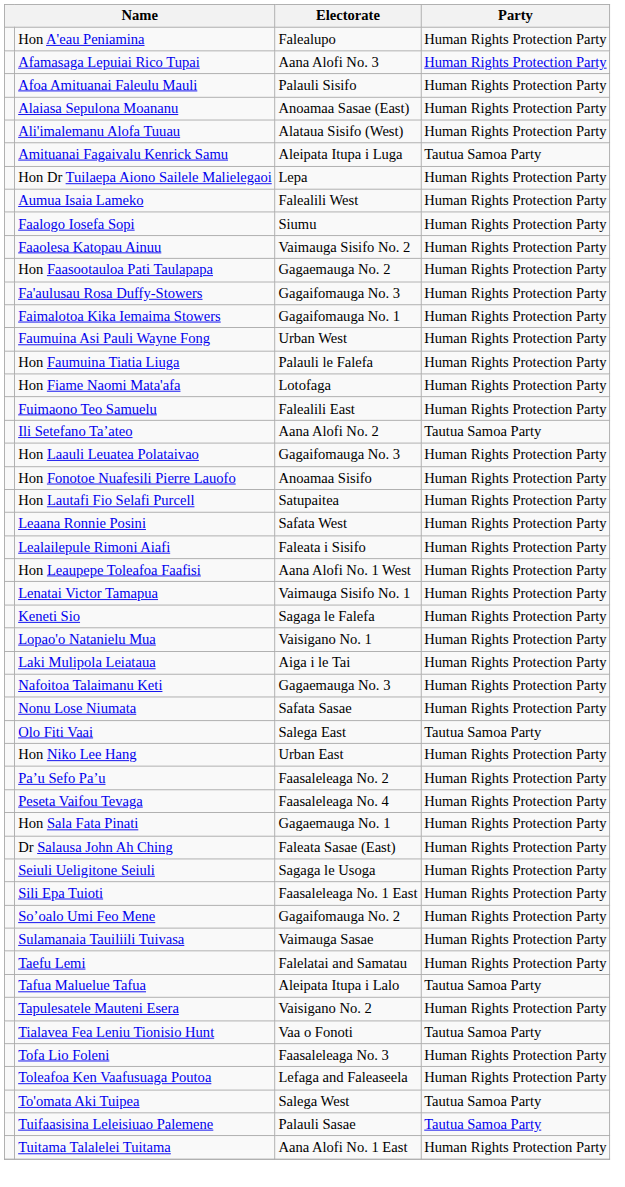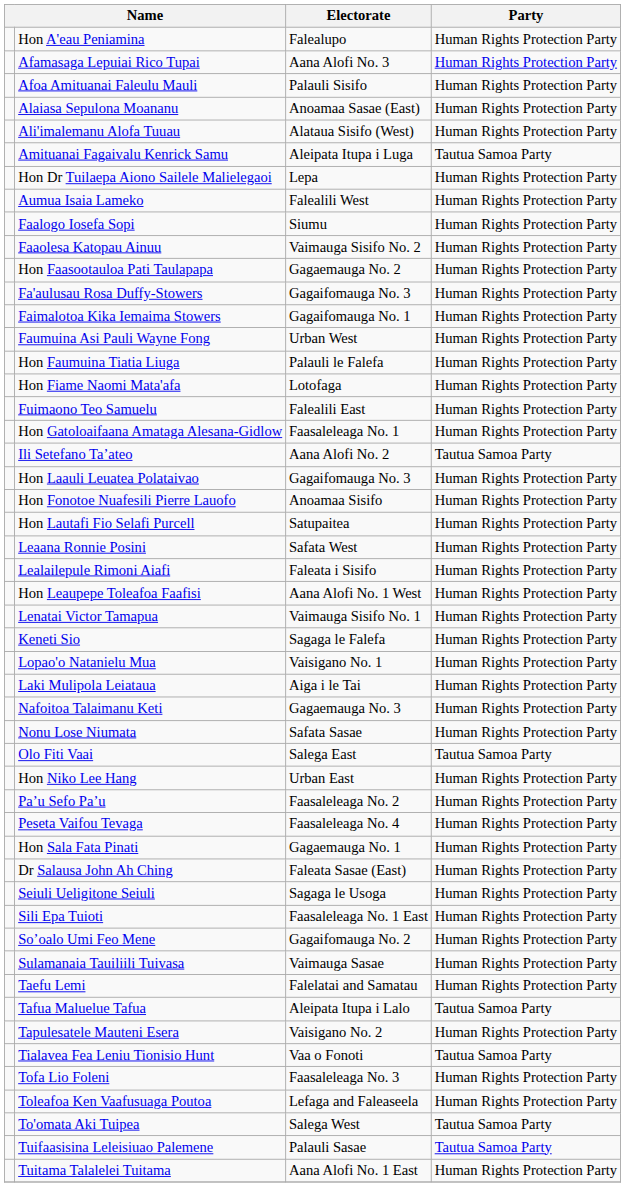 <table class="wikitable sortable">
 <tr>
 <th colspan=2>Name</th>
 <th>Electorate</th>
 <th>Party</th>
 </tr>
 <tr>
 <td bgcolor=> </td>
 <td>Hon <a href='#'>A'eau Peniamina</a></td>
 <td>Falealupo</td>
 <td>Human Rights Protection Party</td>
 </tr>
 <tr>
 <td bgcolor=> </td>
 <td><a href='#'>Afamasaga Lepuiai Rico Tupai</a></td>
 <td>Aana Alofi No. 3</td>
 <td><a href='#'>Human Rights Protection Party</a></td>
 </tr>
 <tr>
 <td bgcolor=> </td>
 <td><a href='#'>Afoa Amituanai Faleulu Mauli</a></td>
 <td>Palauli Sisifo</td>
 <td>Human Rights Protection Party</td>
 </tr>
 <tr>
 <td bgcolor=> </td>
 <td><a href='#'>Alaiasa Sepulona Moananu</a></td>
 <td>Anoamaa Sasae (East)</td>
 <td>Human Rights Protection Party</td>
 </tr>
 <tr>
 <td bgcolor=> </td>
 <td><a href='#'>Ali'imalemanu Alofa Tuuau</a></td>
 <td>Alataua Sisifo (West)</td>
 <td>Human Rights Protection Party</td>
 </tr>
 <tr>
 <td bgcolor=> </td>
 <td><a href='#'>Amituanai Fagaivalu Kenrick Samu</a></td>
 <td>Aleipata Itupa i Luga</td>
 <td>Tautua Samoa Party</td>
 </tr>
 <tr>
 <td bgcolor=> </td>
 <td>Hon Dr <a href='#'>Tuilaepa Aiono Sailele Malielegaoi</a></td>
 <td>Lepa</td>
 <td>Human Rights Protection Party</td>
 </tr>
 <tr>
 <td bgcolor=> </td>
 <td><a href='#'>Aumua Isaia Lameko</a></td>
 <td>Falealili West</td>
 <td>Human Rights Protection Party</td>
 </tr>
 <tr>
 <td bgcolor=> </td>
 <td><a href='#'>Faalogo Iosefa Sopi</a></td>
 <td>Siumu</td>
 <td>Human Rights Protection Party</td>
 </tr>
 <tr>
 <td bgcolor=> </td>
 <td><a href='#'>Faaolesa Katopau Ainuu</a></td>
 <td>Vaimauga Sisifo No. 2</td>
 <td>Human Rights Protection Party</td>
 </tr>
 <tr>
 <td bgcolor=> </td>
 <td>Hon <a href='#'>Faasootauloa Pati Taulapapa</a></td>
 <td>Gagaemauga No. 2</td>
 <td>Human Rights Protection Party</td>
 </tr>
 <tr>
 <td bgcolor=> </td>
 <td><a href='#'>Fa'aulusau Rosa Duffy-Stowers</a></td>
 <td>Gagaifomauga No. 3</td>
 <td>Human Rights Protection Party</td>
 </tr>
 <tr>
 <td bgcolor=> </td>
 <td><a href='#'>Faimalotoa Kika Iemaima Stowers</a></td>
 <td>Gagaifomauga No. 1</td>
 <td>Human Rights Protection Party</td>
 </tr>
 <tr>
 <td bgcolor=> </td>
 <td><a href='#'>Faumuina Asi Pauli Wayne Fong</a></td>
 <td>Urban West</td>
 <td>Human Rights Protection Party</td>
 </tr>
 <tr>
 <td bgcolor=> </td>
 <td>Hon <a href='#'>Faumuina Tiatia Liuga</a></td>
 <td>Palauli le Falefa</td>
 <td>Human Rights Protection Party</td>
 </tr>
 <tr>
 <td bgcolor=> </td>
 <td>Hon <a href='#'>Fiame Naomi Mata'afa</a></td>
 <td>Lotofaga</td>
 <td>Human Rights Protection Party</td>
 </tr>
 <tr>
 <td bgcolor=> </td>
 <td><a href='#'>Fuimaono Teo Samuelu</a></td>
 <td>Falealili East</td>
+<td>Human Rights Protection Party</td>
+</tr>
+<tr>
+<td bgcolor=> </td>
+<td>Hon <a href='#'>Gatoloaifaana Amataga Alesana-Gidlow</a></td>
+<td>Faasaleleaga No. 1</td>
 <td>Human Rights Protection Party</td>
 </tr>
 <tr>
 <td bgcolor=> </td>
 <td><a href='#'>Ili Setefano Ta’ateo</a></td>
 <td>Aana Alofi No. 2</td>
 <td>Tautua Samoa Party</td>
 </tr>
 <tr>
 <td bgcolor=> </td>
 <td>Hon <a href='#'>Laauli Leuatea Polataivao</a></td>
 <td>Gagaifomauga No. 3</td>
 <td>Human Rights Protection Party</td>
 </tr>
 <tr>
 <td bgcolor=> </td>
 <td>Hon <a href='#'>Fonotoe Nuafesili Pierre Lauofo</a></td>
 <td>Anoamaa Sisifo</td>
 <td>Human Rights Protection Party</td>
 </tr>
 <tr>
 <td bgcolor=> </td>
 <td>Hon <a href='#'>Lautafi Fio Selafi Purcell</a></td>
 <td>Satupaitea</td>
 <td>Human Rights Protection Party</td>
 </tr>
 <tr>
 <td bgcolor=> </td>
 <td><a href='#'>Leaana Ronnie Posini</a></td>
 <td>Safata West</td>
 <td>Human Rights Protection Party</td>
 </tr>
 <tr>
 <td bgcolor=> </td>
 <td><a href='#'>Lealailepule Rimoni Aiafi</a></td>
 <td>Faleata i Sisifo</td>
 <td>Human Rights Protection Party</td>
 </tr>
 <tr>
 <td bgcolor=> </td>
 <td>Hon <a href='#'>Leaupepe Toleafoa Faafisi</a></td>
 <td>Aana Alofi No. 1 West</td>
 <td>Human Rights Protection Party</td>
 </tr>
 <tr>
 <td bgcolor=> </td>
 <td><a href='#'>Lenatai Victor Tamapua</a></td>
 <td>Vaimauga Sisifo No. 1</td>
 <td>Human Rights Protection Party</td>
 </tr>
 <tr>
 <td bgcolor=> </td>
 <td><a href='#'>Keneti Sio</a></td>
 <td>Sagaga le Falefa</td>
 <td>Human Rights Protection Party</td>
 </tr>
 <tr>
 <td bgcolor=> </td>
 <td><a href='#'>Lopao'o Natanielu Mua</a></td>
 <td>Vaisigano No. 1</td>
 <td>Human Rights Protection Party</td>
 </tr>
 <tr>
 <td bgcolor=> </td>
 <td><a href='#'>Laki Mulipola Leiataua</a></td>
 <td>Aiga i le Tai</td>
 <td>Human Rights Protection Party</td>
 </tr>
 <tr>
 <td bgcolor=> </td>
 <td><a href='#'>Nafoitoa Talaimanu Keti</a></td>
 <td>Gagaemauga No. 3</td>
 <td>Human Rights Protection Party</td>
 </tr>
 <tr>
 <td bgcolor=> </td>
 <td><a href='#'>Nonu Lose Niumata</a></td>
 <td>Safata Sasae</td>
 <td>Human Rights Protection Party</td>
 </tr>
 <tr>
 <td bgcolor=> </td>
 <td><a href='#'>Olo Fiti Vaai</a></td>
 <td>Salega East</td>
 <td>Tautua Samoa Party</td>
 </tr>
 <tr>
 <td bgcolor=> </td>
 <td>Hon <a href='#'>Niko Lee Hang</a></td>
 <td>Urban East</td>
 <td>Human Rights Protection Party</td>
 </tr>
 <tr>
 <td bgcolor=> </td>
 <td><a href='#'>Pa’u Sefo Pa’u</a></td>
 <td>Faasaleleaga No. 2</td>
 <td>Human Rights Protection Party</td>
 </tr>
 <tr>
 <td bgcolor=> </td>
 <td><a href='#'>Peseta Vaifou Tevaga</a></td>
 <td>Faasaleleaga No. 4</td>
 <td>Human Rights Protection Party</td>
 </tr>
 <tr>
 <td bgcolor=> </td>
 <td>Hon <a href='#'>Sala Fata Pinati</a></td>
 <td>Gagaemauga No. 1</td>
 <td>Human Rights Protection Party</td>
 </tr>
 <tr>
 <td bgcolor=> </td>
 <td>Dr <a href='#'>Salausa John Ah Ching</a></td>
 <td>Faleata Sasae (East)</td>
 <td>Human Rights Protection Party</td>
 </tr>
 <tr>
 <td bgcolor=> </td>
 <td><a href='#'>Seiuli Ueligitone Seiuli</a></td>
 <td>Sagaga le Usoga</td>
 <td>Human Rights Protection Party</td>
 </tr>
 <tr>
 <td bgcolor=> </td>
 <td><a href='#'>Sili Epa Tuioti</a></td>
 <td>Faasaleleaga No. 1 East</td>
 <td>Human Rights Protection Party</td>
 </tr>
 <tr>
 <td bgcolor=> </td>
 <td><a href='#'>So’oalo Umi Feo Mene</a></td>
 <td>Gagaifomauga No. 2</td>
 <td>Human Rights Protection Party</td>
 </tr>
 <tr>
 <td bgcolor=> </td>
 <td><a href='#'>Sulamanaia Tauiliili Tuivasa</a></td>
 <td>Vaimauga Sasae</td>
 <td>Human Rights Protection Party</td>
 </tr>
 <tr>
 <td bgcolor=> </td>
 <td><a href='#'>Taefu Lemi</a></td>
 <td>Falelatai and Samatau</td>
 <td>Human Rights Protection Party</td>
 </tr>
 <tr>
 <td bgcolor=> </td>
 <td><a href='#'>Tafua Maluelue Tafua</a></td>
 <td>Aleipata Itupa i Lalo</td>
 <td>Tautua Samoa Party</td>
 </tr>
 <tr>
 <td bgcolor=> </td>
 <td><a href='#'>Tapulesatele Mauteni Esera</a></td>
 <td>Vaisigano No. 2</td>
 <td>Human Rights Protection Party</td>
 </tr>
 <tr>
 <td bgcolor=> </td>
 <td><a href='#'>Tialavea Fea Leniu Tionisio Hunt</a></td>
 <td>Vaa o Fonoti</td>
 <td>Tautua Samoa Party</td>
 </tr>
 <tr>
 <td bgcolor=> </td>
 <td><a href='#'>Tofa Lio Foleni</a></td>
 <td>Faasaleleaga No. 3</td>
 <td>Human Rights Protection Party</td>
 </tr>
 <tr>
 <td bgcolor=> </td>
 <td><a href='#'>Toleafoa Ken Vaafusuaga Poutoa</a></td>
 <td>Lefaga and Faleaseela</td>
 <td>Human Rights Protection Party</td>
 </tr>
 <tr>
 <td bgcolor=> </td>
 <td><a href='#'>To'omata Aki Tuipea</a></td>
 <td>Salega West</td>
 <td>Tautua Samoa Party</td>
 </tr>
 <tr>
 <td bgcolor=> </td>
 <td><a href='#'>Tuifaasisina Leleisiuao Palemene</a></td>
 <td>Palauli Sasae</td>
 <td><a href='#'>Tautua Samoa Party</a></td>
 </tr>
 <tr>
 <td bgcolor=> </td>
 <td><a href='#'>Tuitama Talalelei Tuitama</a></td>
 <td>Aana Alofi No. 1 East</td>
 <td>Human Rights Protection Party</td>
 </tr>
 <tr>
 </tr>
 </table>
